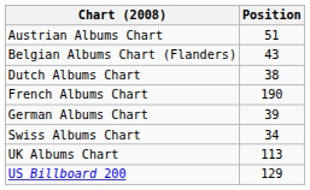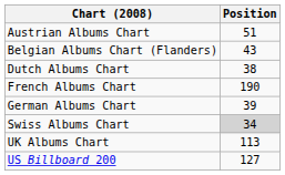 <table class="wikitable sortable" style="text-align:center;">
 <tr>
 <th>Chart (2008)</th>
 <th>Position</th>
 </tr>
 <tr>
 <td align="left">Austrian Albums Chart</td>
 <td>51</td>
 </tr>
 <tr>
 <td align="left">Belgian Albums Chart (Flanders)</td>
 <td>43</td>
 </tr>
 <tr>
 <td align="left">Dutch Albums Chart</td>
 <td>38</td>
 </tr>
 <tr>
 <td align="left">French Albums Chart</td>
 <td>190</td>
 </tr>
 <tr>
 <td align="left">German Albums Chart</td>
 <td>39</td>
 </tr>
 <tr>
 <td align="left">Swiss Albums Chart</td>
-<td>34</td>
+<td style="background: lightgrey;">34</td>
 </tr>
 <tr>
 <td align="left">UK Albums Chart</td>
 <td>113</td>
 </tr>
 <tr>
 <td align="left"><a href='#'>US <em>Billboard</em> 200</a></td>
-<td>129</td>
+<td>127</td>
 </tr>
 </table>
